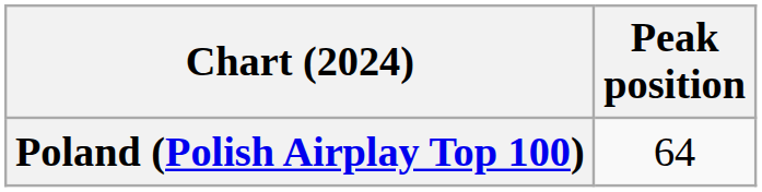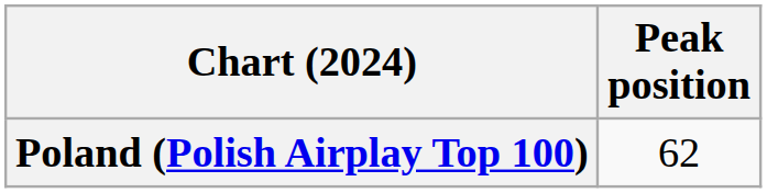 <table class="wikitable plainrowheaders" style="text-align:center">
 <tr>
 <th scope="col">Chart (2024)</th>
 <th scope="col">Peak<br>position</th>
 </tr>
 <tr>
 <th scope="row">Poland (<a href='#'>Polish Airplay Top 100</a>)</th>
-<td>64</td>
+<td>62</td>
 </tr>
 </table>
